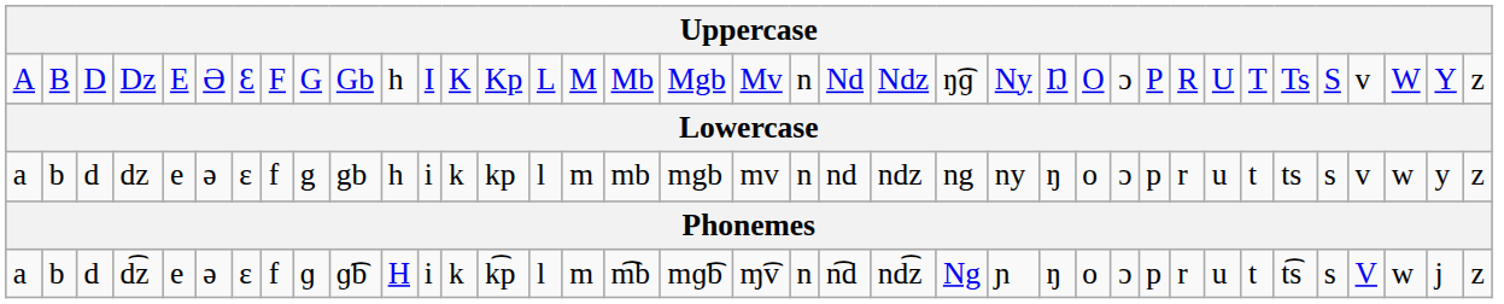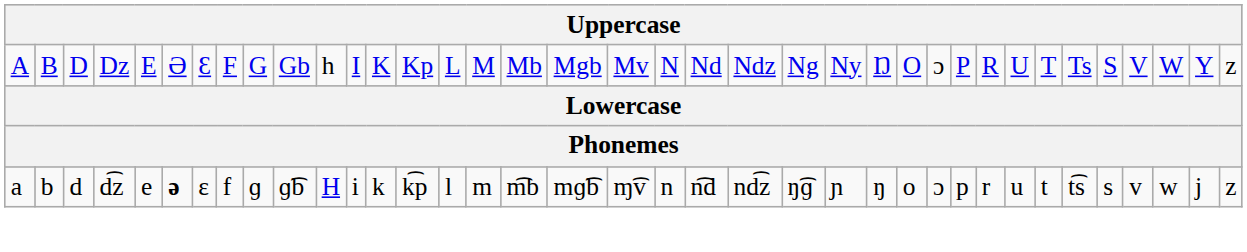 <table class="wikitable">
 <tr ->
 <th colspan="37">Uppercase</th>
 </tr>
 <tr ->
 <td><a href='#'>A</a></td>
 <td><a href='#'>B</a></td>
 <td><a href='#'>D</a></td>
 <td><a href='#'>Dz</a></td>
 <td><a href='#'>E</a></td>
 <td><a href='#'>Ə</a></td>
 <td><a href='#'>Ɛ</a></td>
 <td><a href='#'>F</a></td>
 <td><a href='#'>G</a></td>
 <td><a href='#'>Gb</a></td>
 <td>h</td>
 <td><a href='#'>I</a></td>
 <td><a href='#'>K</a></td>
 <td><a href='#'>Kp</a></td>
 <td><a href='#'>L</a></td>
 <td><a href='#'>M</a></td>
 <td><a href='#'>Mb</a></td>
 <td><a href='#'>Mgb</a></td>
 <td><a href='#'>Mv</a></td>
-<td>n</td>
+<td><a href='#'>N</a></td>
 <td><a href='#'>Nd</a></td>
 <td><a href='#'>Ndz</a></td>
-<td>ŋ͡ɡ</td>
+<td><a href='#'>Ng</a></td>
 <td><a href='#'>Ny</a></td>
 <td><a href='#'>Ŋ</a></td>
 <td><a href='#'>O</a></td>
 <td>ɔ</td>
 <td><a href='#'>P</a></td>
 <td><a href='#'>R</a></td>
 <td><a href='#'>U</a></td>
 <td><a href='#'>T</a></td>
 <td><a href='#'>Ts</a></td>
 <td><a href='#'>S</a></td>
-<td>v</td>
+<td><a href='#'>V</a></td>
 <td><a href='#'>W</a></td>
 <td><a href='#'>Y</a></td>
 <td>z</td>
 </tr>
 <tr ->
 <th colspan="37">Lowercase</th>
-</tr>
-<tr ->
-<td>a</td>
-<td>b</td>
-<td>d</td>
-<td>dz</td>
-<td>e</td>
-<td>ə</td>
-<td>ɛ</td>
-<td>f</td>
-<td>g</td>
-<td>gb</td>
-<td>h</td>
-<td>i</td>
-<td>k</td>
-<td>kp</td>
-<td>l</td>
-<td>m</td>
-<td>mb</td>
-<td>mgb</td>
-<td>mv</td>
-<td>n</td>
-<td>nd</td>
-<td>ndz</td>
-<td>ng</td>
-<td>ny</td>
-<td>ŋ</td>
-<td>o</td>
-<td>ɔ</td>
-<td>p</td>
-<td>r</td>
-<td>u</td>
-<td>t</td>
-<td>ts</td>
-<td>s</td>
-<td>v</td>
-<td>w</td>
-<td>y</td>
-<td>z</td>
 </tr>
 <tr>
 <th colspan="37">Phonemes</th>
 </tr>
 <tr>
 <td>a</td>
 <td>b</td>
 <td>d</td>
 <td>d͡z</td>
 <td>e</td>
-<td>ə</td>
+<td><strong>ə</strong></td>
 <td>ɛ</td>
 <td>f</td>
 <td>ɡ</td>
 <td>ɡ͡b</td>
 <td><a href='#'>H</a></td>
 <td>i</td>
 <td>k</td>
 <td>k͡p</td>
 <td>l</td>
 <td>m</td>
 <td>m͡b</td>
 <td>mɡ͡b</td>
 <td>ɱ͡v</td>
 <td>n</td>
 <td>n͡d</td>
 <td>nd͡z</td>
-<td><a href='#'>Ng</a></td>
+<td>ŋ͡ɡ</td>
 <td>ɲ</td>
 <td>ŋ</td>
 <td>o</td>
 <td>ɔ</td>
 <td>p</td>
 <td>r</td>
 <td>u</td>
 <td>t</td>
 <td>t͡s</td>
 <td>s</td>
-<td><a href='#'>V</a></td>
+<td>v</td>
 <td>w</td>
 <td>j</td>
 <td>z</td>
 </tr>
 </table>
